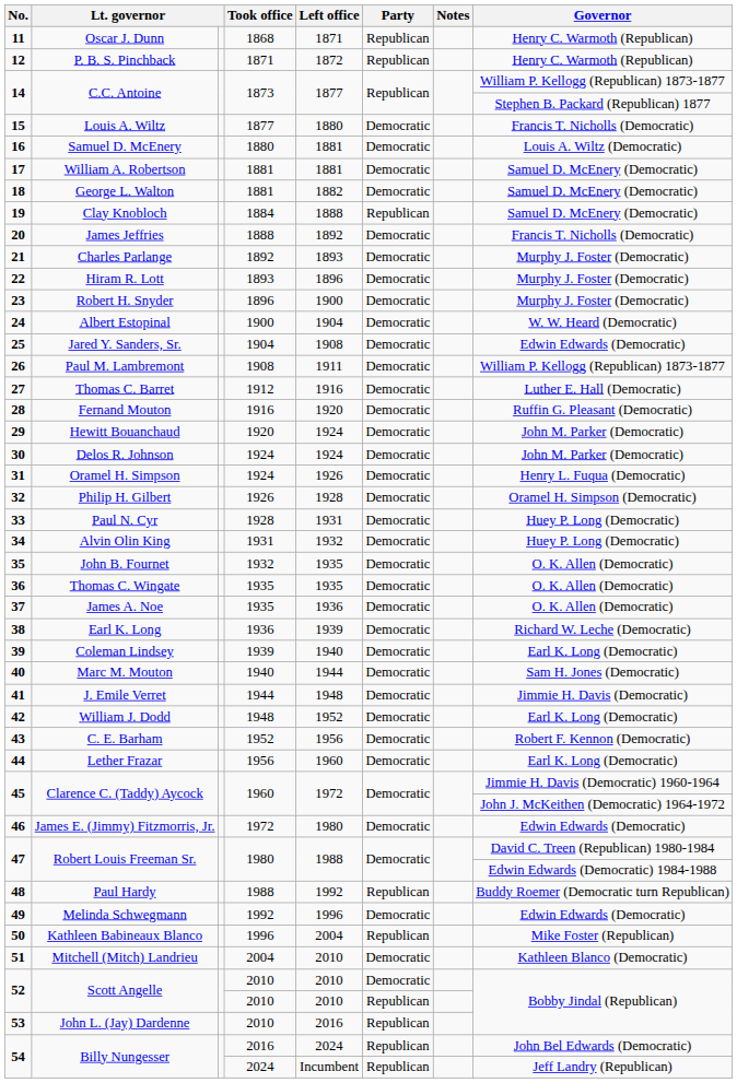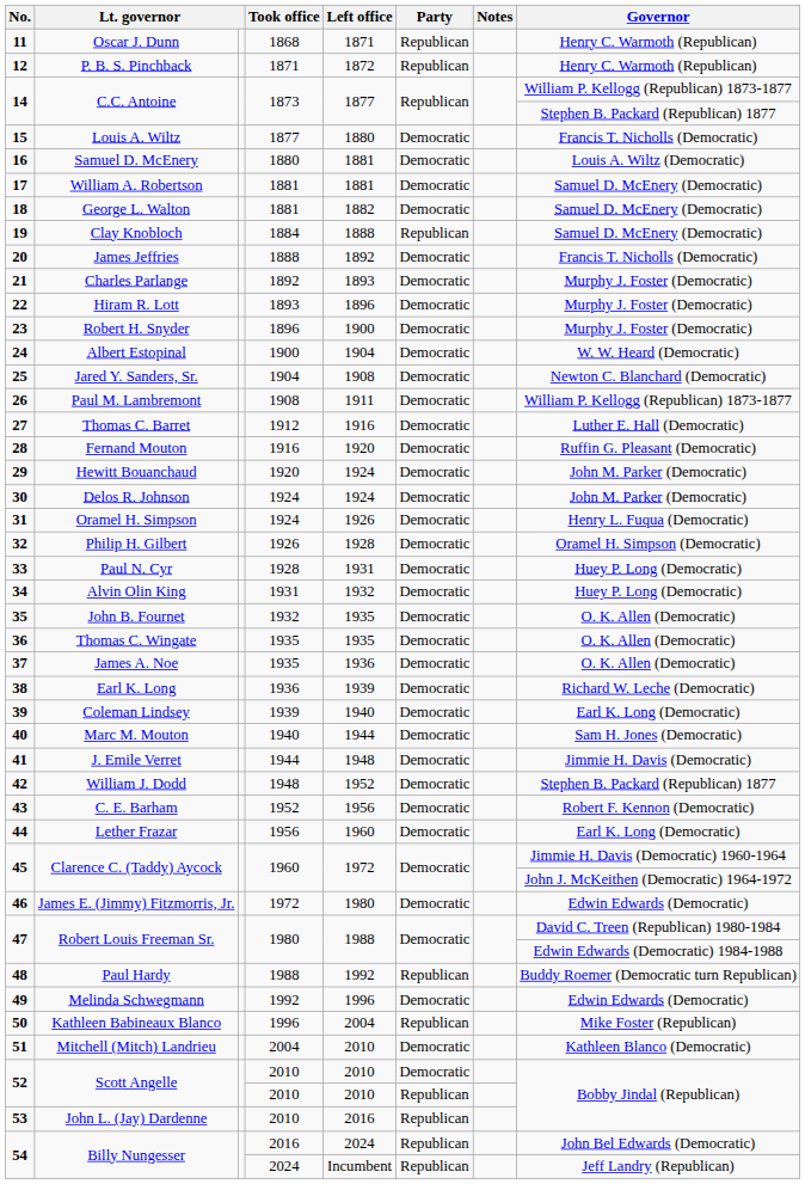 <table class="wikitable" style="text-align:center">
 <tr style="background:#cccccc">
 <th>No.</th>
 <th colspan=2>Lt. governor</th>
 <th>Took office</th>
 <th>Left office</th>
 <th>Party</th>
 <th>Notes</th>
 <th><a href='#'>Governor</a></th>
 </tr>
 <tr>
 <td><strong>11</strong></td>
 <td><a href='#'>Oscar J. Dunn</a></td>
 <td></td>
 <td>1868</td>
 <td>1871</td>
 <td>Republican</td>
 <td></td>
 <td><a href='#'>Henry C. Warmoth</a> (Republican)</td>
 </tr>
 <tr>
 <td><strong>12</strong></td>
 <td><a href='#'>P. B. S. Pinchback</a></td>
 <td></td>
 <td>1871</td>
 <td>1872</td>
 <td>Republican</td>
 <td></td>
 <td><a href='#'>Henry C. Warmoth</a> (Republican)</td>
 </tr>
 <tr>
 <td rowspan=2><strong>14</strong></td>
 <td rowspan=2><a href='#'>C.C. Antoine</a></td>
 <td rowspan=2></td>
 <td rowspan=2>1873</td>
 <td rowspan=2>1877</td>
 <td rowspan=2>Republican</td>
 <td rowspan=2></td>
 <td><a href='#'>William P. Kellogg</a> (Republican) 1873-1877</td>
 </tr>
 <tr>
 <td><a href='#'>Stephen B. Packard</a> (Republican) 1877</td>
 </tr>
 <tr>
 <td><strong>15</strong></td>
 <td><a href='#'>Louis A. Wiltz</a></td>
 <td></td>
 <td>1877</td>
 <td>1880</td>
 <td>Democratic</td>
 <td></td>
 <td><a href='#'>Francis T. Nicholls</a> (Democratic)</td>
 </tr>
 <tr>
 <td><strong>16</strong></td>
 <td><a href='#'>Samuel D. McEnery</a></td>
 <td></td>
 <td>1880</td>
 <td>1881</td>
 <td>Democratic</td>
 <td></td>
 <td><a href='#'>Louis A. Wiltz</a> (Democratic)</td>
 </tr>
 <tr>
 <td><strong>17</strong></td>
 <td><a href='#'>William A. Robertson</a></td>
 <td></td>
 <td>1881</td>
 <td>1881</td>
 <td>Democratic</td>
 <td></td>
 <td><a href='#'>Samuel D. McEnery</a> (Democratic)</td>
 </tr>
 <tr>
 <td><strong>18</strong></td>
 <td><a href='#'>George L. Walton</a></td>
 <td></td>
 <td>1881</td>
 <td>1882</td>
 <td>Democratic</td>
 <td></td>
 <td><a href='#'>Samuel D. McEnery</a> (Democratic)</td>
 </tr>
 <tr>
 <td><strong>19</strong></td>
 <td><a href='#'>Clay Knobloch</a></td>
 <td></td>
 <td>1884</td>
 <td>1888</td>
 <td>Republican</td>
 <td></td>
 <td><a href='#'>Samuel D. McEnery</a> (Democratic)</td>
 </tr>
 <tr>
 <td><strong>20</strong></td>
 <td><a href='#'>James Jeffries</a></td>
 <td></td>
 <td>1888</td>
 <td>1892</td>
 <td>Democratic</td>
 <td></td>
 <td><a href='#'>Francis T. Nicholls</a> (Democratic)</td>
 </tr>
 <tr>
 <td><strong>21</strong></td>
 <td><a href='#'>Charles Parlange</a></td>
 <td></td>
 <td>1892</td>
 <td>1893</td>
 <td>Democratic</td>
 <td></td>
 <td><a href='#'>Murphy J. Foster</a> (Democratic)</td>
 </tr>
 <tr>
 <td><strong>22</strong></td>
 <td><a href='#'>Hiram R. Lott</a></td>
 <td></td>
 <td>1893</td>
 <td>1896</td>
 <td>Democratic</td>
 <td></td>
 <td><a href='#'>Murphy J. Foster</a> (Democratic)</td>
 </tr>
 <tr>
 <td><strong>23</strong></td>
 <td><a href='#'>Robert H. Snyder</a></td>
 <td></td>
 <td>1896</td>
 <td>1900</td>
 <td>Democratic</td>
 <td></td>
 <td><a href='#'>Murphy J. Foster</a> (Democratic)</td>
 </tr>
 <tr>
 <td><strong>24</strong></td>
 <td><a href='#'>Albert Estopinal</a></td>
 <td></td>
 <td>1900</td>
 <td>1904</td>
 <td>Democratic</td>
 <td></td>
 <td><a href='#'>W. W. Heard</a> (Democratic)</td>
 </tr>
 <tr>
 <td><strong>25</strong></td>
 <td><a href='#'>Jared Y. Sanders, Sr.</a></td>
 <td></td>
 <td>1904</td>
 <td>1908</td>
 <td>Democratic</td>
 <td></td>
-<td><a href='#'>Edwin Edwards</a> (Democratic)</td>
+<td><a href='#'>Newton C. Blanchard</a> (Democratic)</td>
 </tr>
 <tr>
 <td><strong>26</strong></td>
 <td><a href='#'>Paul M. Lambremont</a></td>
 <td></td>
 <td>1908</td>
 <td>1911</td>
 <td>Democratic</td>
 <td></td>
 <td><a href='#'>William P. Kellogg</a> (Republican) 1873-1877</td>
 </tr>
 <tr>
 <td><strong>27</strong></td>
 <td><a href='#'>Thomas C. Barret</a></td>
 <td></td>
 <td>1912</td>
 <td>1916</td>
 <td>Democratic</td>
 <td></td>
 <td><a href='#'>Luther E. Hall</a> (Democratic)</td>
 </tr>
 <tr>
 <td><strong>28</strong></td>
 <td><a href='#'>Fernand Mouton</a></td>
 <td></td>
 <td>1916</td>
 <td>1920</td>
 <td>Democratic</td>
 <td></td>
 <td><a href='#'>Ruffin G. Pleasant</a> (Democratic)</td>
 </tr>
 <tr>
 <td><strong>29</strong></td>
 <td><a href='#'>Hewitt Bouanchaud</a></td>
 <td></td>
 <td>1920</td>
 <td>1924</td>
 <td>Democratic</td>
 <td></td>
 <td><a href='#'>John M. Parker</a> (Democratic)</td>
 </tr>
 <tr>
 <td><strong>30</strong></td>
 <td><a href='#'>Delos R. Johnson</a></td>
 <td></td>
 <td>1924</td>
 <td>1924</td>
 <td>Democratic</td>
 <td></td>
 <td><a href='#'>John M. Parker</a> (Democratic)</td>
 </tr>
 <tr>
 <td><strong>31</strong></td>
 <td><a href='#'>Oramel H. Simpson</a></td>
 <td></td>
 <td>1924</td>
 <td>1926</td>
 <td>Democratic</td>
 <td></td>
 <td><a href='#'>Henry L. Fuqua</a> (Democratic)</td>
 </tr>
 <tr>
 <td><strong>32</strong></td>
 <td><a href='#'>Philip H. Gilbert</a></td>
 <td></td>
 <td>1926</td>
 <td>1928</td>
 <td>Democratic</td>
 <td></td>
 <td><a href='#'>Oramel H. Simpson</a> (Democratic)</td>
 </tr>
 <tr>
 <td><strong>33</strong></td>
 <td><a href='#'>Paul N. Cyr</a></td>
 <td></td>
 <td>1928</td>
 <td>1931</td>
 <td>Democratic</td>
 <td></td>
 <td><a href='#'>Huey P. Long</a> (Democratic)</td>
 </tr>
 <tr>
 <td><strong>34</strong></td>
 <td><a href='#'>Alvin Olin King</a></td>
 <td></td>
 <td>1931</td>
 <td>1932</td>
 <td>Democratic</td>
 <td></td>
 <td><a href='#'>Huey P. Long</a> (Democratic)</td>
 </tr>
 <tr>
 <td><strong>35</strong></td>
 <td><a href='#'>John B. Fournet</a></td>
 <td></td>
 <td>1932</td>
 <td>1935</td>
 <td>Democratic</td>
 <td></td>
 <td><a href='#'>O. K. Allen</a> (Democratic)</td>
 </tr>
 <tr>
 <td><strong>36</strong></td>
 <td><a href='#'>Thomas C. Wingate</a></td>
 <td></td>
 <td>1935</td>
 <td>1935</td>
 <td>Democratic</td>
 <td></td>
 <td><a href='#'>O. K. Allen</a> (Democratic)</td>
 </tr>
 <tr>
 <td><strong>37</strong></td>
 <td><a href='#'>James A. Noe</a></td>
 <td></td>
 <td>1935</td>
 <td>1936</td>
 <td>Democratic</td>
 <td></td>
 <td><a href='#'>O. K. Allen</a> (Democratic)</td>
 </tr>
 <tr>
 <td><strong>38</strong></td>
 <td><a href='#'>Earl K. Long</a></td>
 <td></td>
 <td>1936</td>
 <td>1939</td>
 <td>Democratic</td>
 <td></td>
 <td><a href='#'>Richard W. Leche</a> (Democratic)</td>
 </tr>
 <tr>
 <td><strong>39</strong></td>
 <td><a href='#'>Coleman Lindsey</a></td>
 <td></td>
 <td>1939</td>
 <td>1940</td>
 <td>Democratic</td>
 <td></td>
 <td><a href='#'>Earl K. Long</a> (Democratic)</td>
 </tr>
 <tr>
 <td><strong>40</strong></td>
 <td><a href='#'>Marc M. Mouton</a></td>
 <td></td>
 <td>1940</td>
 <td>1944</td>
 <td>Democratic</td>
 <td></td>
 <td><a href='#'>Sam H. Jones</a> (Democratic)</td>
 </tr>
 <tr>
 <td><strong>41</strong></td>
 <td><a href='#'>J. Emile Verret</a></td>
 <td></td>
 <td>1944</td>
 <td>1948</td>
 <td>Democratic</td>
 <td></td>
 <td><a href='#'>Jimmie H. Davis</a> (Democratic)</td>
 </tr>
 <tr>
 <td><strong>42</strong></td>
 <td><a href='#'>William J. Dodd</a></td>
 <td></td>
 <td>1948</td>
 <td>1952</td>
 <td>Democratic</td>
 <td></td>
-<td><a href='#'>Earl K. Long</a> (Democratic)</td>
+<td><a href='#'>Stephen B. Packard</a> (Republican) 1877</td>
 </tr>
 <tr>
 <td><strong>43</strong></td>
 <td><a href='#'>C. E. Barham</a></td>
 <td></td>
 <td>1952</td>
 <td>1956</td>
 <td>Democratic</td>
 <td></td>
 <td><a href='#'>Robert F. Kennon</a> (Democratic)</td>
 </tr>
 <tr>
 <td><strong>44</strong></td>
 <td><a href='#'>Lether Frazar</a></td>
 <td></td>
 <td>1956</td>
 <td>1960</td>
 <td>Democratic</td>
 <td></td>
 <td><a href='#'>Earl K. Long</a> (Democratic)</td>
 </tr>
 <tr>
 <td rowspan=2><strong>45</strong></td>
 <td rowspan=2><a href='#'>Clarence C. (Taddy) Aycock</a></td>
 <td rowspan=2></td>
 <td rowspan=2>1960</td>
 <td rowspan=2>1972</td>
 <td rowspan=2>Democratic</td>
 <td rowspan=2></td>
 <td><a href='#'>Jimmie H. Davis</a> (Democratic) 1960-1964</td>
 </tr>
 <tr>
 <td><a href='#'>John J. McKeithen</a> (Democratic) 1964-1972</td>
 </tr>
 <tr>
 <td><strong>46</strong></td>
 <td><a href='#'>James E. (Jimmy) Fitzmorris, Jr.</a></td>
 <td></td>
 <td>1972</td>
 <td>1980</td>
 <td>Democratic</td>
 <td></td>
 <td><a href='#'>Edwin Edwards</a> (Democratic)</td>
 </tr>
 <tr>
 <td rowspan=2><strong>47</strong></td>
 <td rowspan=2><a href='#'>Robert Louis Freeman Sr.</a></td>
 <td rowspan=2></td>
 <td rowspan=2>1980</td>
 <td rowspan=2>1988</td>
 <td rowspan=2>Democratic</td>
 <td rowspan=2></td>
 <td><a href='#'>David C. Treen</a> (Republican) 1980-1984</td>
 </tr>
 <tr>
 <td><a href='#'>Edwin Edwards</a> (Democratic) 1984-1988</td>
 </tr>
 <tr>
 <td><strong>48</strong></td>
 <td><a href='#'>Paul Hardy</a></td>
 <td></td>
 <td>1988</td>
 <td>1992</td>
 <td>Republican</td>
 <td></td>
 <td><a href='#'>Buddy Roemer</a> (Democratic turn Republican)</td>
 </tr>
 <tr>
 <td><strong>49</strong></td>
 <td><a href='#'>Melinda Schwegmann</a></td>
 <td></td>
 <td>1992</td>
 <td>1996</td>
 <td>Democratic</td>
 <td></td>
 <td><a href='#'>Edwin Edwards</a> (Democratic)</td>
 </tr>
 <tr>
 <td><strong>50</strong></td>
 <td><a href='#'>Kathleen Babineaux Blanco</a></td>
 <td></td>
 <td>1996</td>
 <td>2004</td>
 <td>Republican</td>
 <td></td>
 <td><a href='#'>Mike Foster</a> (Republican)</td>
 </tr>
 <tr>
 <td rowspan=2><strong>51</strong></td>
 <td rowspan=2><a href='#'>Mitchell (Mitch) Landrieu</a></td>
 <td rowspan=2></td>
 <td rowspan=2>2004</td>
 <td rowspan=2>2010</td>
 <td rowspan=2>Democratic</td>
 <td rowspan=2></td>
 <td><a href='#'>Kathleen Blanco</a> (Democratic)</td>
 </tr>
 <tr>
 <td rowspan=4><a href='#'>Bobby Jindal</a> (Republican)</td>
 </tr>
 <tr>
 <td rowspan=2><strong>52</strong></td>
 <td rowspan=2><a href='#'>Scott Angelle</a></td>
 <td rowspan=2></td>
 <td>2010</td>
 <td>2010</td>
 <td>Democratic</td>
 <td></td>
 </tr>
 <tr>
 <td>2010</td>
 <td>2010</td>
 <td>Republican</td>
 <td></td>
 </tr>
 <tr>
 <td><strong>53</strong></td>
 <td><a href='#'>John L. (Jay) Dardenne</a></td>
 <td></td>
 <td>2010</td>
 <td>2016</td>
 <td>Republican</td>
 <td></td>
 </tr>
 <tr>
 <td rowspan=2><strong>54</strong></td>
 <td rowspan=2><a href='#'>Billy Nungesser</a></td>
 <td rowspan=2></td>
 <td>2016</td>
 <td>2024</td>
 <td>Republican</td>
 <td></td>
 <td><a href='#'>John Bel Edwards</a> (Democratic)</td>
 </tr>
 <tr>
 <td>2024</td>
 <td>Incumbent</td>
 <td>Republican</td>
 <td></td>
 <td><a href='#'>Jeff Landry</a> (Republican)</td>
 </tr>
 </table>
